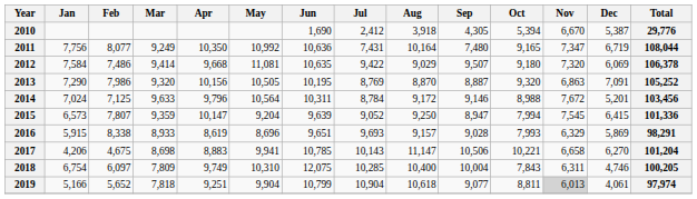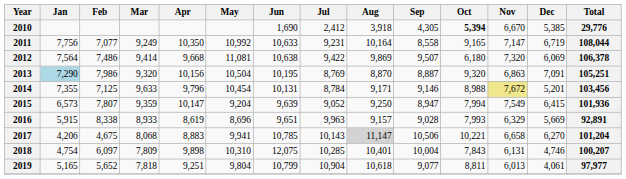 <table class=wikitable style="text-align:right; font-size:0.9em; width:950px;">
 <tr>
 <th>Year</th>
 <th>Jan</th>
 <th>Feb</th>
 <th>Mar</th>
 <th>Apr</th>
 <th>May</th>
 <th>Jun</th>
 <th>Jul</th>
 <th>Aug</th>
 <th>Sep</th>
 <th>Oct</th>
 <th>Nov</th>
 <th>Dec</th>
 <th>Total</th>
 </tr>
 <tr>
 <th>2010</th>
 <td></td>
 <td></td>
 <td></td>
 <td></td>
 <td></td>
 <td>1,690</td>
 <td>2,412</td>
 <td>3,918</td>
 <td>4,305</td>
-<td>5,394</td>
+<td><strong>5,394</strong></td>
 <td>6,670</td>
-<td>5,387</td>
+<td>5,385</td>
 <th>29,776</th>
 </tr>
 <tr>
 <th>2011</th>
 <td>7,756</td>
-<td>8,077</td>
+<td>7,077</td>
 <td>9,249</td>
 <td>10,350</td>
 <td>10,992</td>
-<td>10,636</td>
-<td>7,431</td>
+<td>10,633</td>
+<td>9,231</td>
 <td>10,164</td>
-<td>7,480</td>
+<td>8,558</td>
 <td>9,165</td>
-<td>7,347</td>
+<td>7,147</td>
 <td>6,719</td>
 <th>108,044</th>
 </tr>
 <tr>
 <th>2012</th>
-<td>7,584</td>
+<td>7,564</td>
 <td>7,486</td>
 <td>9,414</td>
 <td>9,668</td>
 <td>11,081</td>
-<td>10,635</td>
+<td>10,638</td>
 <td>9,422</td>
-<td>9,029</td>
+<td>9,869</td>
 <td>9,507</td>
-<td>9,180</td>
+<td>6,180</td>
 <td>7,320</td>
 <td>6,069</td>
 <th>106,378</th>
 </tr>
 <tr>
 <th>2013</th>
-<td>7,290</td>
+<td style="background: lightblue;">7,290</td>
 <td>7,986</td>
 <td>9,320</td>
 <td>10,156</td>
-<td>10,505</td>
+<td>10,504</td>
 <td>10,195</td>
 <td>8,769</td>
 <td>8,870</td>
 <td>8,887</td>
 <td>9,320</td>
 <td>6,863</td>
 <td>7,091</td>
-<th>105,252</th>
+<th>105,251</th>
 </tr>
 <tr>
 <th>2014</th>
-<td>7,024</td>
+<td>7,355</td>
 <td>7,125</td>
 <td>9,633</td>
 <td>9,796</td>
-<td>10,564</td>
-<td>10,311</td>
+<td>10,454</td>
+<td>10,131</td>
 <td>8,784</td>
-<td>9,172</td>
+<td>9,171</td>
 <td>9,146</td>
 <td>8,988</td>
-<td>7,672</td>
+<td style="background: khaki;">7,672</td>
 <td>5,201</td>
 <th>103,456</th>
 </tr>
 <tr>
 <th>2015</th>
 <td>6,573</td>
 <td>7,807</td>
 <td>9,359</td>
 <td>10,147</td>
 <td>9,204</td>
 <td>9,639</td>
 <td>9,052</td>
 <td>9,250</td>
 <td>8,947</td>
 <td>7,994</td>
-<td>7,545</td>
+<td>7,549</td>
 <td>6,415</td>
-<th>101,336</th>
+<th>101,936</th>
 </tr>
 <tr>
 <th>2016</th>
 <td>5,915</td>
 <td>8,338</td>
 <td>8,933</td>
 <td>8,619</td>
 <td>8,696</td>
 <td>9,651</td>
-<td>9,693</td>
+<td>9,963</td>
 <td>9,157</td>
 <td>9,028</td>
 <td>7,993</td>
 <td>6,329</td>
-<td>5,869</td>
-<th>98,291</th>
+<td>5,669</td>
+<th>92,891</th>
 </tr>
 <tr>
 <th>2017</th>
 <td>4,206</td>
 <td>4,675</td>
-<td>8,698</td>
+<td>8,068</td>
 <td>8,883</td>
 <td>9,941</td>
 <td>10,785</td>
 <td>10,143</td>
-<td>11,147</td>
+<td style="background: lightgrey;">11,147</td>
 <td>10,506</td>
 <td>10,221</td>
 <td>6,658</td>
 <td>6,270</td>
 <th>101,204</th>
 </tr>
 <tr>
 <th>2018</th>
-<td>6,754</td>
+<td>4,754</td>
 <td>6,097</td>
 <td>7,809</td>
-<td>9,749</td>
+<td>9,898</td>
 <td>10,310</td>
 <td>12,075</td>
 <td>10,285</td>
-<td>10,400</td>
+<td>10,401</td>
 <td>10,004</td>
 <td>7,843</td>
-<td>6,311</td>
+<td>6,131</td>
 <td>4,746</td>
-<th>100,205</th>
+<th>100,207</th>
 </tr>
 <tr>
 <th>2019</th>
-<td>5,166</td>
+<td>5,165</td>
 <td>5,652</td>
 <td>7,818</td>
 <td>9,251</td>
-<td>9,904</td>
+<td>9,804</td>
 <td>10,799</td>
 <td>10,904</td>
 <td>10,618</td>
 <td>9,077</td>
 <td>8,811</td>
-<td style="background: lightgrey;">6,013</td>
+<td>6,013</td>
 <td>4,061</td>
-<th>97,974</th>
+<th>97,977</th>
 </tr>
 <tr>
 </tr>
 </table>
